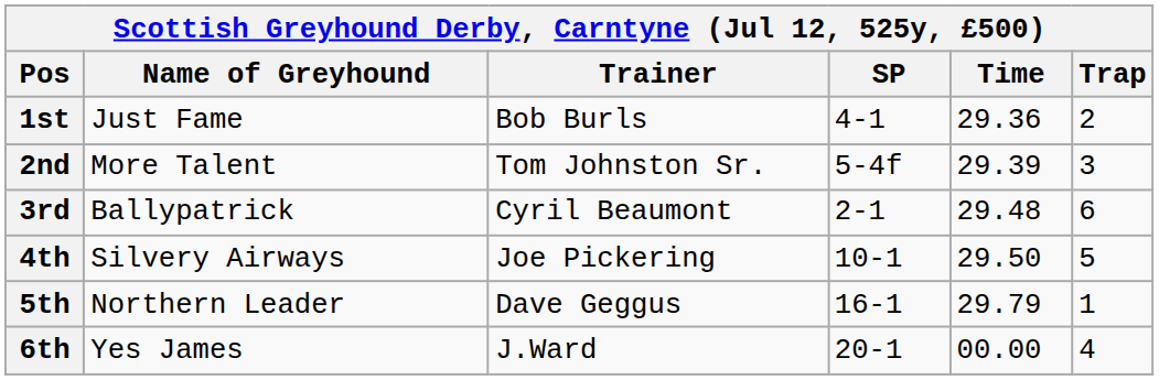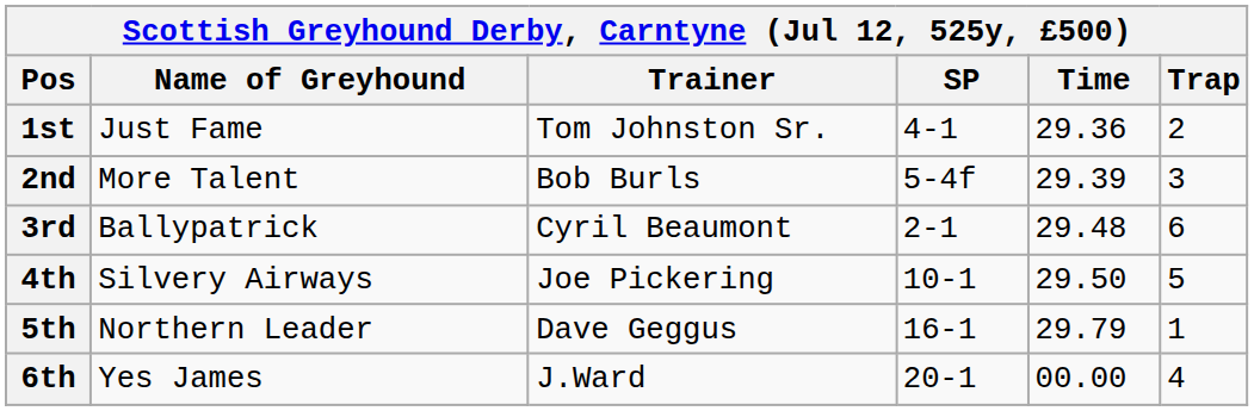 <table class="wikitable">
 <tr>
 <th colspan="6"><a href='#'>Scottish Greyhound Derby</a>, <a href='#'>Carntyne</a> (Jul 12, 525y, £500)</th>
 </tr>
 <tr>
 <th width=30>Pos</th>
 <th width=180>Name of Greyhound</th>
 <th width=150>Trainer</th>
 <th width=50>SP</th>
 <th width=50>Time</th>
 <th width=30>Trap</th>
 </tr>
 <tr>
 <th>1st</th>
 <td>Just Fame</td>
-<td>Bob Burls</td>
+<td>Tom Johnston Sr.</td>
 <td>4-1</td>
 <td>29.36</td>
 <td>2</td>
 </tr>
 <tr>
 <th>2nd</th>
 <td>More Talent</td>
-<td>Tom Johnston Sr.</td>
+<td>Bob Burls</td>
 <td>5-4f</td>
 <td>29.39</td>
 <td>3</td>
 </tr>
 <tr>
 <th>3rd</th>
 <td>Ballypatrick</td>
 <td>Cyril Beaumont</td>
 <td>2-1</td>
 <td>29.48</td>
 <td>6</td>
 </tr>
 <tr>
 <th>4th</th>
 <td>Silvery Airways</td>
 <td>Joe Pickering</td>
 <td>10-1</td>
 <td>29.50</td>
 <td>5</td>
 </tr>
 <tr>
 <th>5th</th>
 <td>Northern Leader</td>
 <td>Dave Geggus</td>
 <td>16-1</td>
 <td>29.79</td>
 <td>1</td>
 </tr>
 <tr>
 <th>6th</th>
 <td>Yes James</td>
 <td>J.Ward</td>
 <td>20-1</td>
 <td>00.00</td>
 <td>4</td>
 </tr>
 </table>
